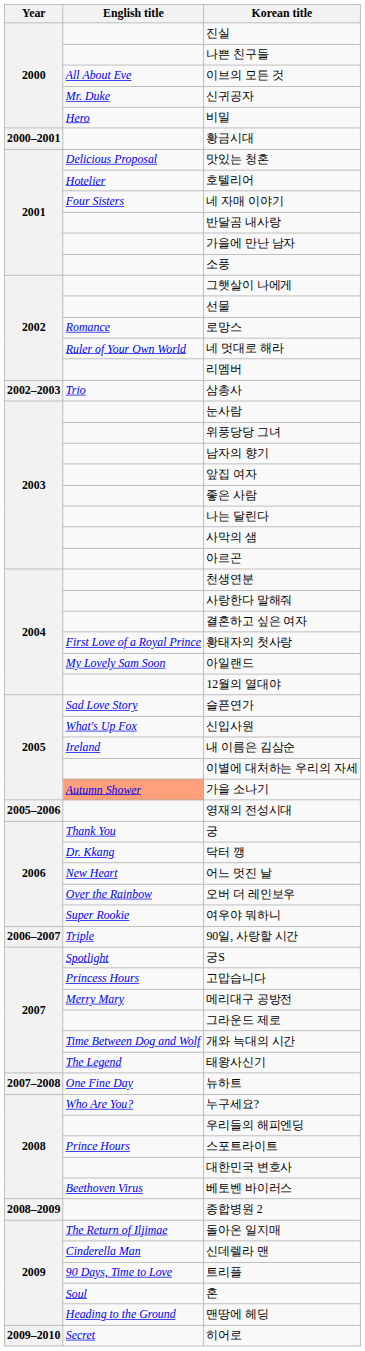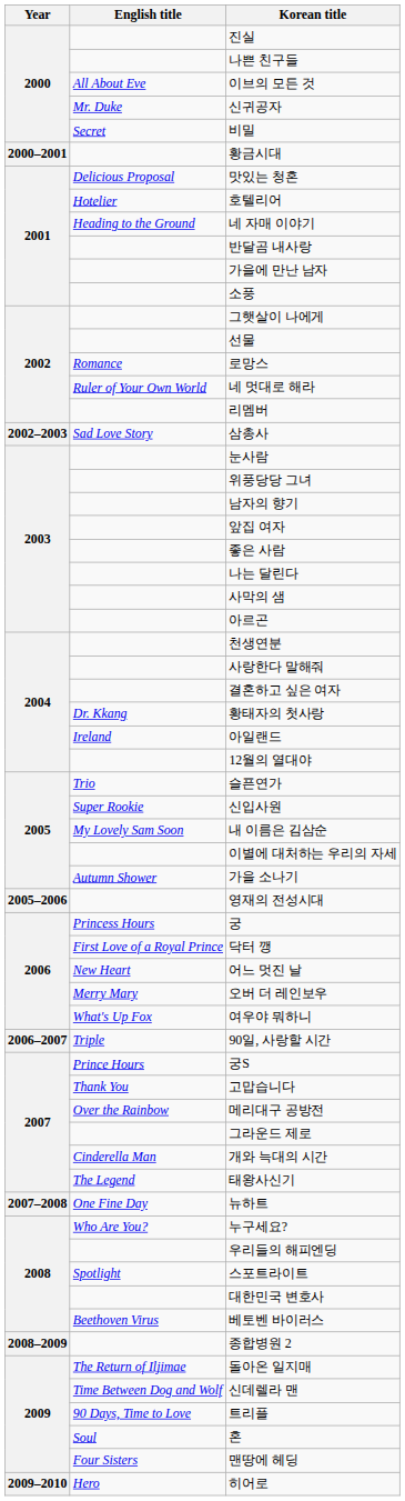 <table class="wikitable sortable plainrowheaders">
 <tr>
 <th scope="col">Year</th>
 <th scope="col">English title</th>
 <th scope="col">Korean title</th>
 </tr>
 <tr>
 <th scope="row" rowspan="5">2000</th>
 <td><em></em></td>
 <td>진실</td>
 </tr>
 <tr>
 <td><em></em></td>
 <td>나쁜 친구들</td>
 </tr>
 <tr>
 <td><em><a href='#'>All About Eve</a></em></td>
 <td>이브의 모든 것</td>
 </tr>
 <tr>
 <td><em><a href='#'>Mr. Duke</a></em></td>
 <td>신귀공자</td>
 </tr>
 <tr>
-<td><em><a href='#'>Hero</a></em></td>
+<td><em><a href='#'>Secret</a></em></td>
 <td>비밀</td>
 </tr>
 <tr>
 <th scope="row">2000–2001</th>
 <td><em></em></td>
 <td>황금시대</td>
 </tr>
 <tr>
 <th scope="row" rowspan="6">2001</th>
 <td><em><a href='#'>Delicious Proposal</a></em></td>
 <td>맛있는 청혼</td>
 </tr>
 <tr>
 <td><em><a href='#'>Hotelier</a></em></td>
 <td>호텔리어</td>
 </tr>
 <tr>
-<td><em><a href='#'>Four Sisters</a></em></td>
+<td><em><a href='#'>Heading to the Ground</a></em></td>
 <td>네 자매 이야기</td>
 </tr>
 <tr>
 <td><em></em></td>
 <td>반달곰 내사랑</td>
 </tr>
 <tr>
 <td><em></em></td>
 <td>가을에 만난 남자</td>
 </tr>
 <tr>
 <td><em></em></td>
 <td>소풍</td>
 </tr>
 <tr>
 <th scope="row" rowspan="5">2002</th>
 <td><em></em></td>
 <td>그햇살이 나에게</td>
 </tr>
 <tr>
 <td><em></em></td>
 <td>선물</td>
 </tr>
 <tr>
 <td><em><a href='#'>Romance</a></em></td>
 <td>로망스</td>
 </tr>
 <tr>
 <td><em><a href='#'>Ruler of Your Own World</a></em></td>
 <td>네 멋대로 해라</td>
 </tr>
 <tr>
 <td><em></em></td>
 <td>리멤버</td>
 </tr>
 <tr>
 <th scope="row">2002–2003</th>
-<td><em><a href='#'>Trio</a></em></td>
+<td><em><a href='#'>Sad Love Story</a></em></td>
 <td>삼총사</td>
 </tr>
 <tr>
 <th scope="row" rowspan="8">2003</th>
 <td><em></em></td>
 <td>눈사람</td>
 </tr>
 <tr>
 <td><em></em></td>
 <td>위풍당당 그녀</td>
 </tr>
 <tr>
 <td><em></em></td>
 <td>남자의 향기</td>
 </tr>
 <tr>
 <td><em></em></td>
 <td>앞집 여자</td>
 </tr>
 <tr>
 <td><em></em></td>
 <td>좋은 사람</td>
 </tr>
 <tr>
 <td><em></em></td>
 <td>나는 달린다</td>
 </tr>
 <tr>
 <td><em></em></td>
 <td>사막의 샘</td>
 </tr>
 <tr>
 <td><em></em></td>
 <td>아르곤</td>
 </tr>
 <tr>
 <th scope="row" rowspan="6">2004</th>
 <td><em></em></td>
 <td>천생연분</td>
 </tr>
 <tr>
 <td><em></em></td>
 <td>사랑한다 말해줘</td>
 </tr>
 <tr>
 <td><em></em></td>
 <td>결혼하고 싶은 여자</td>
 </tr>
 <tr>
-<td><em><a href='#'>First Love of a Royal Prince</a></em></td>
+<td><em><a href='#'>Dr. Kkang</a></em></td>
 <td>황태자의 첫사랑</td>
 </tr>
 <tr>
-<td><em><a href='#'>My Lovely Sam Soon</a></em></td>
+<td><em><a href='#'>Ireland</a></em></td>
 <td>아일랜드</td>
 </tr>
 <tr>
 <td><em></em></td>
 <td>12월의 열대야</td>
 </tr>
 <tr>
 <th scope="row" rowspan="5">2005</th>
-<td><em><a href='#'>Sad Love Story</a></em></td>
+<td><em><a href='#'>Trio</a></em></td>
 <td>슬픈연가</td>
 </tr>
 <tr>
-<td><em><a href='#'>What's Up Fox</a></em></td>
+<td><em><a href='#'>Super Rookie</a></em></td>
 <td>신입사원</td>
 </tr>
 <tr>
-<td><em><a href='#'>Ireland</a></em></td>
+<td><em><a href='#'>My Lovely Sam Soon</a></em></td>
 <td>내 이름은 김삼순</td>
 </tr>
 <tr>
 <td><em></em></td>
 <td>이별에 대처하는 우리의 자세</td>
 </tr>
 <tr>
-<td style="background: lightsalmon;"><em><a href='#'>Autumn Shower</a></em></td>
+<td><em><a href='#'>Autumn Shower</a></em></td>
 <td>가을 소나기</td>
 </tr>
 <tr>
 <th scope="row">2005–2006</th>
 <td><em></em></td>
 <td>영재의 전성시대</td>
 </tr>
 <tr>
 <th scope="row" rowspan="5">2006</th>
-<td><em><a href='#'>Thank You</a></em></td>
+<td><em><a href='#'>Princess Hours</a></em></td>
 <td>궁</td>
 </tr>
 <tr>
-<td><em><a href='#'>Dr. Kkang</a></em></td>
+<td><em><a href='#'>First Love of a Royal Prince</a></em></td>
 <td>닥터 깽</td>
 </tr>
 <tr>
 <td><em><a href='#'>New Heart</a></em></td>
 <td>어느 멋진 날</td>
 </tr>
 <tr>
-<td><em><a href='#'>Over the Rainbow</a></em></td>
+<td><em><a href='#'>Merry Mary</a></em></td>
 <td>오버 더 레인보우</td>
 </tr>
 <tr>
-<td><em><a href='#'>Super Rookie</a></em></td>
+<td><em><a href='#'>What's Up Fox</a></em></td>
 <td>여우야 뭐하니</td>
 </tr>
 <tr>
 <th scope="row">2006–2007</th>
 <td><em><a href='#'>Triple</a></em></td>
 <td>90일, 사랑할 시간</td>
 </tr>
 <tr>
 <th scope="row" rowspan="6">2007</th>
-<td><em><a href='#'>Spotlight</a></em></td>
+<td><em><a href='#'>Prince Hours</a></em></td>
 <td>궁S</td>
 </tr>
 <tr>
-<td><em><a href='#'>Princess Hours</a></em></td>
+<td><em><a href='#'>Thank You</a></em></td>
 <td>고맙습니다</td>
 </tr>
 <tr>
-<td><em><a href='#'>Merry Mary</a></em></td>
+<td><em><a href='#'>Over the Rainbow</a></em></td>
 <td>메리대구 공방전</td>
 </tr>
 <tr>
 <td><em></em></td>
 <td>그라운드 제로</td>
 </tr>
 <tr>
-<td><em><a href='#'>Time Between Dog and Wolf</a></em></td>
+<td><em><a href='#'>Cinderella Man</a></em></td>
 <td>개와 늑대의 시간</td>
 </tr>
 <tr>
 <td><em><a href='#'>The Legend</a></em></td>
 <td>태왕사신기</td>
 </tr>
 <tr>
 <th scope="row">2007–2008</th>
 <td><em><a href='#'>One Fine Day</a></em></td>
 <td>뉴하트</td>
 </tr>
 <tr>
 <th scope="row" rowspan="5">2008</th>
 <td><em><a href='#'>Who Are You?</a></em></td>
 <td>누구세요?</td>
 </tr>
 <tr>
 <td><em></em></td>
 <td>우리들의 해피엔딩</td>
 </tr>
 <tr>
-<td><em><a href='#'>Prince Hours</a></em></td>
+<td><em><a href='#'>Spotlight</a></em></td>
 <td>스포트라이트</td>
 </tr>
 <tr>
 <td><em></em></td>
 <td>대한민국 변호사</td>
 </tr>
 <tr>
 <td><em><a href='#'>Beethoven Virus</a></em></td>
 <td>베토벤 바이러스</td>
 </tr>
 <tr>
 <th scope="row">2008–2009</th>
 <td><em></em></td>
 <td>종합병원 2</td>
 </tr>
 <tr>
 <th scope="row" rowspan="5">2009</th>
 <td><em><a href='#'>The Return of Iljimae</a></em></td>
 <td>돌아온 일지매</td>
 </tr>
 <tr>
-<td><em><a href='#'>Cinderella Man</a></em></td>
+<td><em><a href='#'>Time Between Dog and Wolf</a></em></td>
 <td>신데렐라 맨</td>
 </tr>
 <tr>
 <td><em><a href='#'>90 Days, Time to Love</a></em></td>
 <td>트리플</td>
 </tr>
 <tr>
 <td><em><a href='#'>Soul</a></em></td>
 <td>혼</td>
 </tr>
 <tr>
-<td><em><a href='#'>Heading to the Ground</a></em></td>
+<td><em><a href='#'>Four Sisters</a></em></td>
 <td>맨땅에 헤딩</td>
 </tr>
 <tr>
 <th scope="row">2009–2010</th>
-<td><em><a href='#'>Secret</a></em></td>
+<td><em><a href='#'>Hero</a></em></td>
 <td>히어로</td>
 </tr>
 </table>
